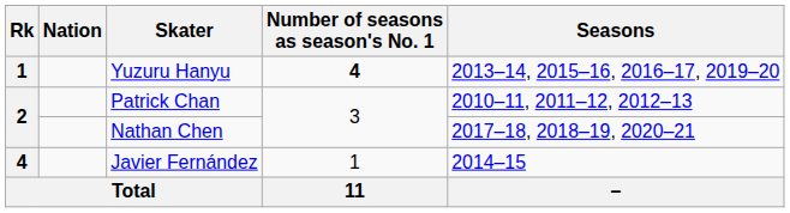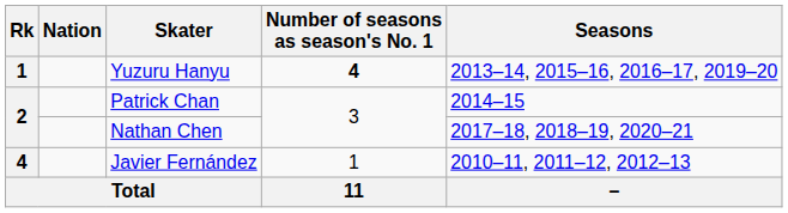 <table class="wikitable sortable">
 <tr>
 <th>Rk</th>
 <th>Nation</th>
 <th>Skater</th>
 <th>Number of seasons<br>as season's No. 1</th>
 <th>Seasons</th>
 </tr>
 <tr>
 <th>1</th>
 <td></td>
 <td><a href='#'>Yuzuru Hanyu</a></td>
 <td style="text-align: center;"><strong>4</strong></td>
 <td><a href='#'>2013–14</a>, <a href='#'>2015–16</a>, <a href='#'>2016–17</a>, <a href='#'>2019–20</a></td>
 </tr>
 <tr>
 <th rowspan="2">2</th>
 <td></td>
 <td><a href='#'>Patrick Chan</a></td>
 <td rowspan="2" style="text-align: center;">3</td>
-<td><a href='#'>2010–11</a>, <a href='#'>2011–12</a>, <a href='#'>2012–13</a></td>
+<td><a href='#'>2014–15</a></td>
 </tr>
 <tr>
 <td></td>
 <td><a href='#'>Nathan Chen</a></td>
 <td><a href='#'>2017–18</a>, <a href='#'>2018–19</a>, <a href='#'>2020–21</a></td>
 </tr>
 <tr>
 <th>4</th>
 <td></td>
 <td><a href='#'>Javier Fernández</a></td>
 <td style="text-align: center;">1</td>
-<td><a href='#'>2014–15</a></td>
+<td><a href='#'>2010–11</a>, <a href='#'>2011–12</a>, <a href='#'>2012–13</a></td>
 </tr>
 <tr class="sortbottom">
 <th colspan="3">Total</th>
 <th>11</th>
 <th>–</th>
 </tr>
 </table>
